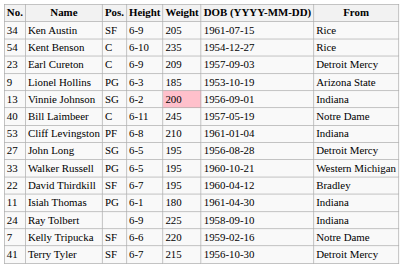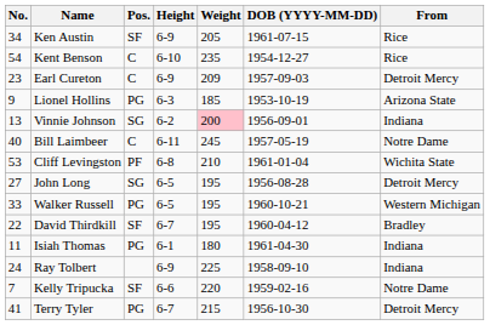 <table class="wikitable">
 <tr>
 <th>No.</th>
 <th>Name</th>
 <th>Pos.</th>
 <th>Height</th>
 <th>Weight</th>
 <th>DOB (YYYY-MM-DD)</th>
 <th>From</th>
 </tr>
 <tr>
 <td>34</td>
 <td>Ken Austin</td>
 <td>SF</td>
 <td>6-9</td>
 <td>205</td>
 <td>1961-07-15</td>
 <td>Rice</td>
 </tr>
 <tr>
 <td>54</td>
 <td>Kent Benson</td>
 <td>C</td>
 <td>6-10</td>
 <td>235</td>
 <td>1954-12-27</td>
 <td>Rice</td>
 </tr>
 <tr>
 <td>23</td>
 <td>Earl Cureton</td>
 <td>C</td>
 <td>6-9</td>
 <td>209</td>
 <td>1957-09-03</td>
 <td>Detroit Mercy</td>
 </tr>
 <tr>
 <td>9</td>
 <td>Lionel Hollins</td>
 <td>PG</td>
 <td>6-3</td>
 <td>185</td>
 <td>1953-10-19</td>
 <td>Arizona State</td>
 </tr>
 <tr>
 <td>13</td>
 <td>Vinnie Johnson</td>
 <td>SG</td>
 <td>6-2</td>
 <td style="background: pink;">200</td>
 <td>1956-09-01</td>
 <td>Indiana</td>
 </tr>
 <tr>
 <td>40</td>
 <td>Bill Laimbeer</td>
 <td>C</td>
 <td>6-11</td>
 <td>245</td>
 <td>1957-05-19</td>
 <td>Notre Dame</td>
 </tr>
 <tr>
 <td>53</td>
 <td>Cliff Levingston</td>
 <td>PF</td>
 <td>6-8</td>
 <td>210</td>
 <td>1961-01-04</td>
-<td>Indiana</td>
+<td>Wichita State</td>
 </tr>
 <tr>
 <td>27</td>
 <td>John Long</td>
 <td>SG</td>
 <td>6-5</td>
 <td>195</td>
 <td>1956-08-28</td>
 <td>Detroit Mercy</td>
 </tr>
 <tr>
 <td>33</td>
 <td>Walker Russell</td>
 <td>PG</td>
 <td>6-5</td>
 <td>195</td>
 <td>1960-10-21</td>
 <td>Western Michigan</td>
 </tr>
 <tr>
 <td>22</td>
 <td>David Thirdkill</td>
 <td>SF</td>
 <td>6-7</td>
 <td>195</td>
 <td>1960-04-12</td>
 <td>Bradley</td>
 </tr>
 <tr>
 <td>11</td>
 <td>Isiah Thomas</td>
 <td>PG</td>
 <td>6-1</td>
 <td>180</td>
 <td>1961-04-30</td>
 <td>Indiana</td>
 </tr>
 <tr>
 <td>24</td>
 <td>Ray Tolbert</td>
 <td></td>
 <td>6-9</td>
 <td>225</td>
 <td>1958-09-10</td>
 <td>Indiana</td>
 </tr>
 <tr>
 <td>7</td>
 <td>Kelly Tripucka</td>
 <td>SF</td>
 <td>6-6</td>
 <td>220</td>
 <td>1959-02-16</td>
 <td>Notre Dame</td>
 </tr>
 <tr>
 <td>41</td>
 <td>Terry Tyler</td>
-<td>SF</td>
+<td>PG</td>
 <td>6-7</td>
 <td>215</td>
 <td>1956-10-30</td>
 <td>Detroit Mercy</td>
 </tr>
 </table>
